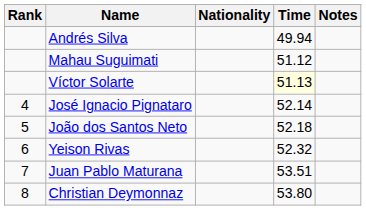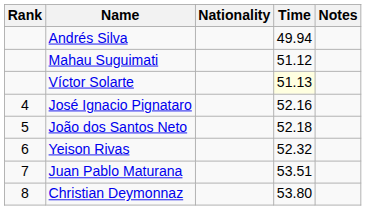 <table class="wikitable sortable" style="text-align:center">
 <tr>
 <th>Rank</th>
 <th>Name</th>
 <th>Nationality</th>
 <th>Time</th>
 <th>Notes</th>
 </tr>
 <tr>
 <td></td>
 <td align=left><a href='#'>Andrés Silva</a></td>
 <td align=left></td>
 <td>49.94</td>
 <td></td>
 </tr>
 <tr>
 <td></td>
 <td align=left><a href='#'>Mahau Suguimati</a></td>
 <td align=left></td>
 <td>51.12</td>
 <td></td>
 </tr>
 <tr>
 <td></td>
 <td align=left><a href='#'>Víctor Solarte</a></td>
 <td align=left></td>
 <td style="background: lightyellow;">51.13</td>
 <td></td>
 </tr>
 <tr>
 <td>4</td>
 <td align=left><a href='#'>José Ignacio Pignataro</a></td>
 <td align=left></td>
-<td>52.14</td>
+<td>52.16</td>
 <td></td>
 </tr>
 <tr>
 <td>5</td>
 <td align=left><a href='#'>João dos Santos Neto</a></td>
 <td align=left></td>
 <td>52.18</td>
 <td></td>
 </tr>
 <tr>
 <td>6</td>
 <td align=left><a href='#'>Yeison Rivas</a></td>
 <td align=left></td>
 <td>52.32</td>
 <td></td>
 </tr>
 <tr>
 <td>7</td>
 <td align=left><a href='#'>Juan Pablo Maturana</a></td>
 <td align=left></td>
 <td>53.51</td>
 <td></td>
 </tr>
 <tr>
 <td>8</td>
 <td align=left><a href='#'>Christian Deymonnaz</a></td>
 <td align=left></td>
 <td>53.80</td>
 <td></td>
 </tr>
 </table>
